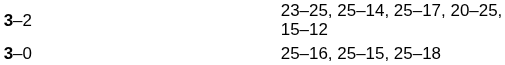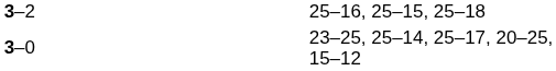 <table>
 <tr>
 <th width=200></th>
 <th width=80></th>
 <th width=200></th>
 <th width=220></th>
 </tr>
 <tr>
 <td align=right><strong></strong></td>
 <td align=center><strong>3</strong>–2</td>
 <td></td>
-<td>23–25, 25–14, 25–17, 20–25, 15–12</td>
+<td>25–16, 25–15, 25–18</td>
 </tr>
 <tr>
 <td align=right><strong></strong></td>
 <td align=center><strong>3</strong>–0</td>
 <td></td>
-<td>25–16, 25–15, 25–18</td>
+<td>23–25, 25–14, 25–17, 20–25, 15–12</td>
 </tr>
 </table>
